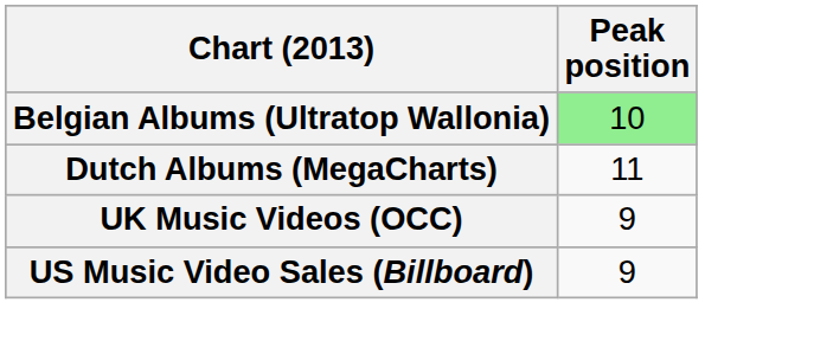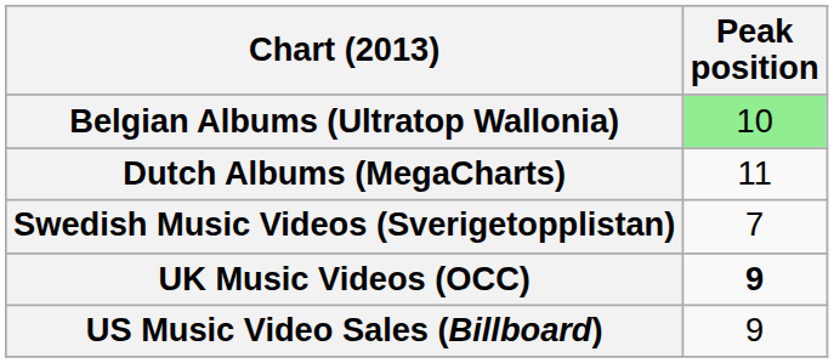 <table class="wikitable sortable plainrowheaders" style="text-align:center">
 <tr>
 <th scope="col">Chart (2013)</th>
 <th scope="col">Peak<br>position</th>
 </tr>
 <tr>
 <th scope="row">Belgian Albums (Ultratop Wallonia)</th>
 <td style="background: lightgreen;">10</td>
 </tr>
 <tr>
 <th scope="row">Dutch Albums (MegaCharts)</th>
 <td>11</td>
 </tr>
 <tr>
+<th scope="row">Swedish Music Videos (Sverigetopplistan)</th>
+<td>7</td>
+</tr>
+<tr>
 <th scope="row">UK Music Videos (OCC)</th>
-<td>9</td>
+<td><strong>9</strong></td>
 </tr>
 <tr>
 <th scope="row">US Music Video Sales (<em>Billboard</em>)</th>
 <td>9</td>
 </tr>
 </table>
